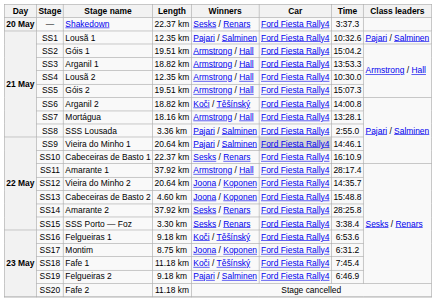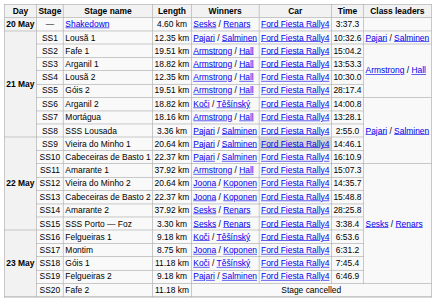 <table class="wikitable" style="font-size: 85%;">
 <tr>
 <th>Day</th>
 <th>Stage</th>
 <th>Stage name</th>
 <th>Length</th>
 <th>Winners</th>
 <th>Car</th>
 <th>Time</th>
 <th>Class leaders</th>
 </tr>
 <tr>
 <th>20 May</th>
 <td align="center">—</td>
 <td><a href='#'>Shakedown</a></td>
-<td align="center">22.37 km</td>
+<td align="center">4.60 km</td>
 <td><a href='#'>Sesks</a> / <a href='#'>Renars</a></td>
 <td><a href='#'>Ford Fiesta Rally4</a></td>
 <td align="center">3:37.3</td>
 <td></td>
 </tr>
 <tr>
 <th rowspan="8">21 May</th>
 <td align="center">SS1</td>
 <td>Lousã 1</td>
 <td align="center">12.35 km</td>
 <td><a href='#'>Pajari</a> / <a href='#'>Salminen</a></td>
 <td><a href='#'>Ford Fiesta Rally4</a></td>
 <td align="center">10:32.6</td>
 <td><a href='#'>Pajari</a> / <a href='#'>Salminen</a></td>
 </tr>
 <tr>
 <td align="center">SS2</td>
-<td>Góis 1</td>
+<td>Fafe 1</td>
 <td align="center">19.51 km</td>
 <td><a href='#'>Armstrong</a> / <a href='#'>Hall</a></td>
 <td><a href='#'>Ford Fiesta Rally4</a></td>
 <td align="center">15:04.2</td>
 <td rowspan="4"><a href='#'>Armstrong</a> / <a href='#'>Hall</a></td>
 </tr>
 <tr>
 <td align="center">SS3</td>
 <td>Arganil 1</td>
 <td align="center">18.82 km</td>
 <td><a href='#'>Armstrong</a> / <a href='#'>Hall</a></td>
 <td><a href='#'>Ford Fiesta Rally4</a></td>
 <td align="center">13:53.3</td>
 </tr>
 <tr>
 <td align="center">SS4</td>
 <td>Lousã 2</td>
 <td align="center">12.35 km</td>
 <td><a href='#'>Armstrong</a> / <a href='#'>Hall</a></td>
 <td><a href='#'>Ford Fiesta Rally4</a></td>
 <td align="center">10:30.0</td>
 </tr>
 <tr>
 <td align="center">SS5</td>
 <td>Góis 2</td>
 <td align="center">19.51 km</td>
 <td><a href='#'>Armstrong</a> / <a href='#'>Hall</a></td>
 <td><a href='#'>Ford Fiesta Rally4</a></td>
-<td align="center">15:07.3</td>
+<td align="center">28:17.4</td>
 </tr>
 <tr>
 <td align="center">SS6</td>
 <td>Arganil 2</td>
 <td align="center">18.82 km</td>
 <td><a href='#'>Koči</a> / <a href='#'>Těšínský</a></td>
 <td><a href='#'>Ford Fiesta Rally4</a></td>
 <td align="center">14:00.8</td>
 <td rowspan="5"><a href='#'>Pajari</a> / <a href='#'>Salminen</a></td>
 </tr>
 <tr>
 <td align="center">SS7</td>
 <td>Mortágua</td>
 <td align="center">18.16 km</td>
 <td><a href='#'>Armstrong</a> / <a href='#'>Hall</a></td>
 <td><a href='#'>Ford Fiesta Rally4</a></td>
 <td align="center">13:28.1</td>
 </tr>
 <tr>
 <td align="center">SS8</td>
 <td>SSS Lousada</td>
 <td align="center">3.36 km</td>
 <td><a href='#'>Pajari</a> / <a href='#'>Salminen</a></td>
 <td><a href='#'>Ford Fiesta Rally4</a></td>
 <td align="center">2:55.0</td>
 </tr>
 <tr>
 <th rowspan="7">22 May</th>
 <td align="center">SS9</td>
 <td>Vieira do Minho 1</td>
 <td align="center">20.64 km</td>
 <td><a href='#'>Pajari</a> / <a href='#'>Salminen</a></td>
 <td style="background: lightgrey;"><a href='#'>Ford Fiesta Rally4</a></td>
 <td align="center">14:46.1</td>
 </tr>
 <tr>
 <td align="center">SS10</td>
 <td>Cabeceiras de Basto 1</td>
 <td align="center">22.37 km</td>
-<td><a href='#'>Sesks</a> / <a href='#'>Renars</a></td>
+<td><a href='#'>Pajari</a> / <a href='#'>Salminen</a></td>
 <td><a href='#'>Ford Fiesta Rally4</a></td>
 <td align="center">16:10.9</td>
 </tr>
 <tr>
 <td align="center">SS11</td>
 <td>Amarante 1</td>
 <td align="center">37.92 km</td>
 <td><a href='#'>Armstrong</a> / <a href='#'>Hall</a></td>
 <td><a href='#'>Ford Fiesta Rally4</a></td>
-<td align="center">28:17.4</td>
+<td align="center">15:07.3</td>
 <td rowspan="9"><a href='#'>Sesks</a> / <a href='#'>Renars</a></td>
 </tr>
 <tr>
 <td align="center">SS12</td>
 <td>Vieira do Minho 2</td>
 <td align="center">20.64 km</td>
 <td><a href='#'>Joona</a> / <a href='#'>Koponen</a></td>
 <td><a href='#'>Ford Fiesta Rally4</a></td>
 <td align="center">14:35.7</td>
 </tr>
 <tr>
 <td align="center">SS13</td>
 <td>Cabeceiras de Basto 2</td>
-<td align="center">4.60 km</td>
+<td align="center">22.37 km</td>
 <td><a href='#'>Joona</a> / <a href='#'>Koponen</a></td>
 <td><a href='#'>Ford Fiesta Rally4</a></td>
 <td align="center">15:48.8</td>
 </tr>
 <tr>
 <td align="center">SS14</td>
 <td>Amarante 2</td>
 <td align="center">37.92 km</td>
 <td><a href='#'>Sesks</a> / <a href='#'>Renars</a></td>
 <td><a href='#'>Ford Fiesta Rally4</a></td>
 <td align="center">28:25.8</td>
 </tr>
 <tr>
 <td align="center">SS15</td>
 <td>SSS Porto — Foz</td>
 <td align="center">3.30 km</td>
 <td><a href='#'>Sesks</a> / <a href='#'>Renars</a></td>
 <td><a href='#'>Ford Fiesta Rally4</a></td>
 <td align="center">3:38.4</td>
 </tr>
 <tr>
 <th rowspan="5">23 May</th>
 <td align="center">SS16</td>
 <td>Felgueiras 1</td>
 <td align="center">9.18 km</td>
 <td><a href='#'>Koči</a> / <a href='#'>Těšínský</a></td>
 <td><a href='#'>Ford Fiesta Rally4</a></td>
 <td align="center">6:53.6</td>
 </tr>
 <tr>
 <td align="center">SS17</td>
 <td>Montim</td>
 <td align="center">8.75 km</td>
 <td><a href='#'>Joona</a> / <a href='#'>Koponen</a></td>
 <td><a href='#'>Ford Fiesta Rally4</a></td>
 <td align="center">6:31.2</td>
 </tr>
 <tr>
 <td align="center">SS18</td>
-<td>Fafe 1</td>
+<td>Góis 1</td>
 <td align="center">11.18 km</td>
 <td><a href='#'>Koči</a> / <a href='#'>Těšínský</a></td>
 <td><a href='#'>Ford Fiesta Rally4</a></td>
 <td align="center">7:45.4</td>
 </tr>
 <tr>
 <td align="center">SS19</td>
 <td>Felgueiras 2</td>
 <td align="center">9.18 km</td>
 <td><a href='#'>Pajari</a> / <a href='#'>Salminen</a></td>
 <td><a href='#'>Ford Fiesta Rally4</a></td>
 <td align="center">6:46.9</td>
 </tr>
 <tr>
 <td align="center">SS20</td>
 <td>Fafe 2</td>
 <td align="center">11.18 km</td>
 <td colspan="4" align="center">Stage cancelled</td>
 </tr>
 <tr>
 </tr>
 </table>
